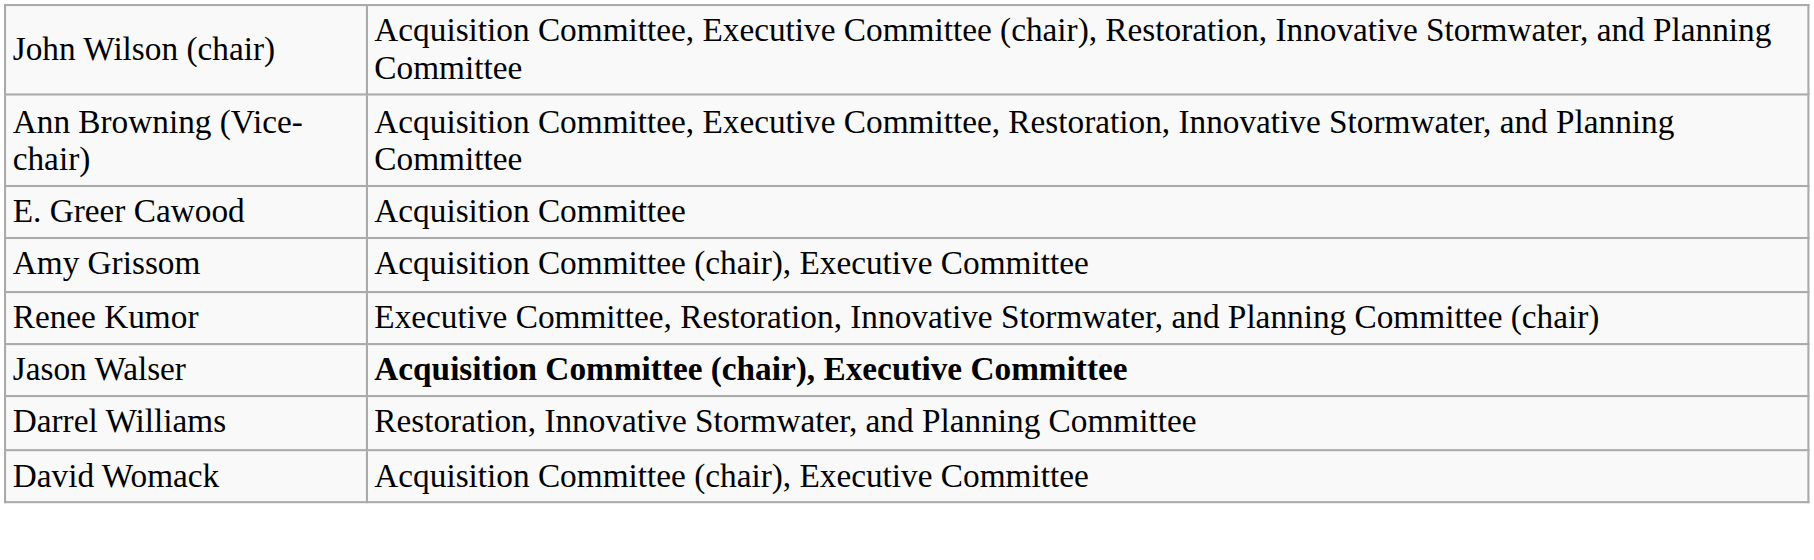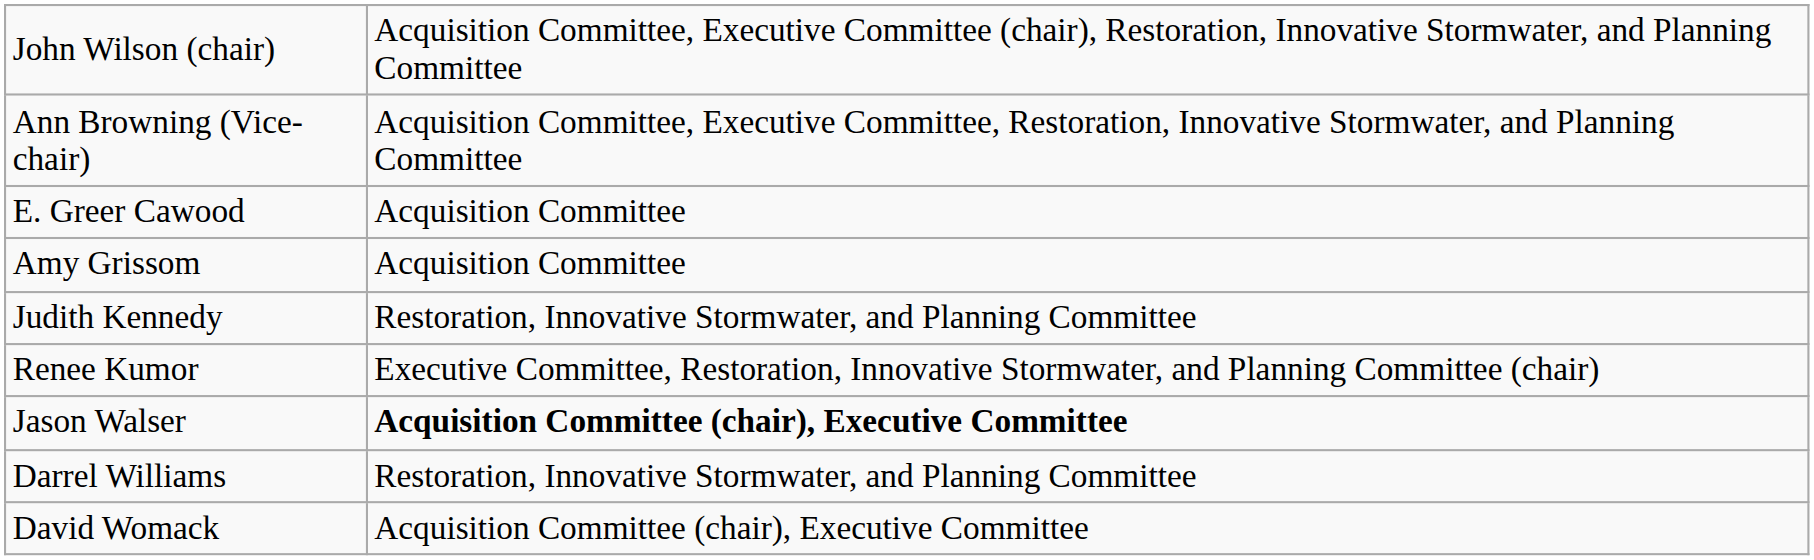 <table class="wikitable">
 <tr>
 <td>John Wilson (chair)</td>
 <td>Acquisition Committee, Executive Committee (chair), Restoration, Innovative Stormwater, and Planning Committee</td>
 </tr>
 <tr>
 <td>Ann Browning (Vice-chair)</td>
 <td>Acquisition Committee, Executive Committee, Restoration, Innovative Stormwater, and Planning Committee</td>
 </tr>
 <tr>
 <td>E. Greer Cawood</td>
 <td>Acquisition Committee</td>
 </tr>
 <tr>
 <td>Amy Grissom</td>
-<td>Acquisition Committee (chair), Executive Committee</td>
+<td>Acquisition Committee</td>
+</tr>
+<tr>
+<td>Judith Kennedy</td>
+<td>Restoration, Innovative Stormwater, and Planning Committee</td>
 </tr>
 <tr>
 <td>Renee Kumor</td>
 <td>Executive Committee, Restoration, Innovative Stormwater, and Planning Committee (chair)</td>
 </tr>
 <tr>
 <td>Jason Walser</td>
 <td><strong>Acquisition Committee (chair), Executive Committee</strong></td>
 </tr>
 <tr>
 <td>Darrel Williams</td>
 <td>Restoration, Innovative Stormwater, and Planning Committee</td>
 </tr>
 <tr>
 <td>David Womack</td>
 <td>Acquisition Committee (chair), Executive Committee</td>
 </tr>
 </table>
